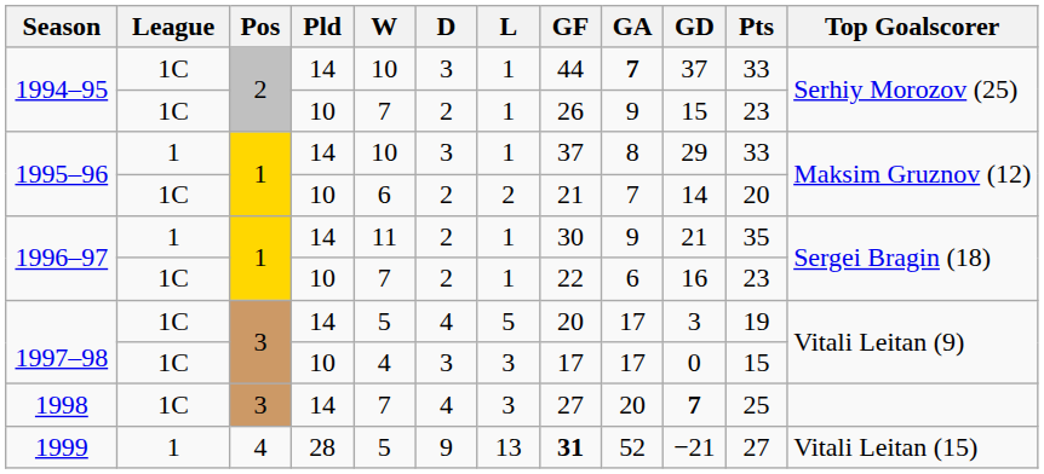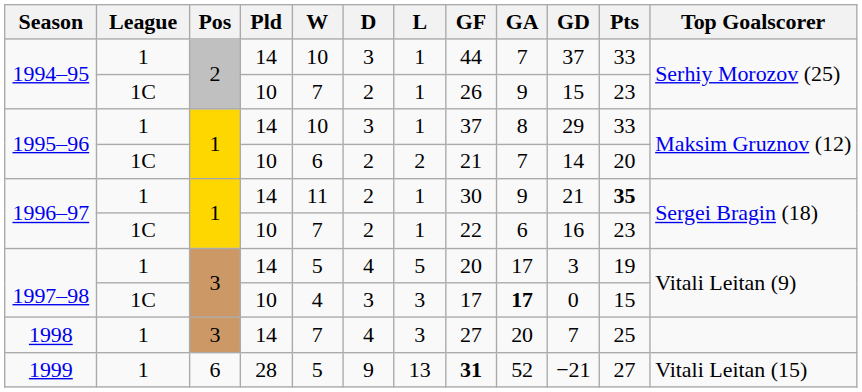 <table class="wikitable" style="font-size:100%; text-align:center">
 <tr>
 <th width=60px>Season</th>
 <th width=60px>League</th>
 <th width=30px>Pos</th>
 <th width=30px>Pld</th>
 <th width=30px>W</th>
 <th width=30px>D</th>
 <th width=30px>L</th>
 <th width=30px>GF</th>
 <th width=30px>GA</th>
 <th width=30px>GD</th>
 <th width=30px>Pts</th>
 <th>Top Goalscorer</th>
 </tr>
 <tr>
 <td rowspan="2"><a href='#'>1994–95</a></td>
-<td>1C</td>
+<td>1</td>
 <td rowspan="2" bgcolor="silver">2</td>
 <td>14</td>
 <td>10</td>
 <td>3</td>
 <td>1</td>
 <td>44</td>
-<td><strong>7</strong></td>
+<td>7</td>
 <td>37</td>
 <td>33</td>
 <td rowspan="2" align=left><a href='#'>Serhiy Morozov</a> (25)</td>
 </tr>
 <tr>
 <td>1C</td>
 <td>10</td>
 <td>7</td>
 <td>2</td>
 <td>1</td>
 <td>26</td>
 <td>9</td>
 <td>15</td>
 <td>23</td>
 </tr>
 <tr>
 <td rowspan="2"><a href='#'>1995–96</a></td>
 <td>1</td>
 <td rowspan="2" bgcolor="gold">1</td>
 <td>14</td>
 <td>10</td>
 <td>3</td>
 <td>1</td>
 <td>37</td>
 <td>8</td>
 <td>29</td>
 <td>33</td>
 <td rowspan="2" align=left><a href='#'>Maksim Gruznov</a> (12)</td>
 </tr>
 <tr>
 <td>1C</td>
 <td>10</td>
 <td>6</td>
 <td>2</td>
 <td>2</td>
 <td>21</td>
 <td>7</td>
 <td>14</td>
 <td>20</td>
 </tr>
 <tr>
 <td rowspan="2"><a href='#'>1996–97</a></td>
 <td>1</td>
 <td rowspan="2" bgcolor="gold">1</td>
 <td>14</td>
 <td>11</td>
 <td>2</td>
 <td>1</td>
 <td>30</td>
 <td>9</td>
 <td>21</td>
-<td>35</td>
+<td><strong>35</strong></td>
 <td rowspan="2" align=left><a href='#'>Sergei Bragin</a> (18)</td>
 </tr>
 <tr>
 <td>1C</td>
 <td>10</td>
 <td>7</td>
 <td>2</td>
 <td>1</td>
 <td>22</td>
 <td>6</td>
 <td>16</td>
 <td>23</td>
 </tr>
 <tr>
 <td rowspan="2"><br><a href='#'>1997–98</a></td>
-<td>1C</td>
+<td>1</td>
 <td rowspan="2" bgcolor="#cc9966">3</td>
 <td>14</td>
 <td>5</td>
 <td>4</td>
 <td>5</td>
 <td>20</td>
 <td>17</td>
 <td>3</td>
 <td>19</td>
 <td rowspan="2" align=left>Vitali Leitan (9)</td>
 </tr>
 <tr>
 <td>1C</td>
 <td>10</td>
 <td>4</td>
 <td>3</td>
 <td>3</td>
 <td>17</td>
-<td>17</td>
+<td><strong>17</strong></td>
 <td>0</td>
 <td>15</td>
 </tr>
 <tr>
 <td><a href='#'>1998</a></td>
-<td>1C</td>
+<td>1</td>
 <td bgcolor="#cc9966">3</td>
 <td>14</td>
 <td>7</td>
 <td>4</td>
 <td>3</td>
 <td>27</td>
 <td>20</td>
-<td><strong>7</strong></td>
+<td>7</td>
 <td>25</td>
 <td align=left></td>
 </tr>
 <tr>
 <td><a href='#'>1999</a></td>
 <td>1</td>
-<td>4</td>
+<td>6</td>
 <td>28</td>
 <td>5</td>
 <td>9</td>
 <td>13</td>
 <td><strong>31</strong></td>
 <td>52</td>
 <td>−21</td>
 <td>27</td>
 <td align=left>Vitali Leitan (15)</td>
 </tr>
 </table>
